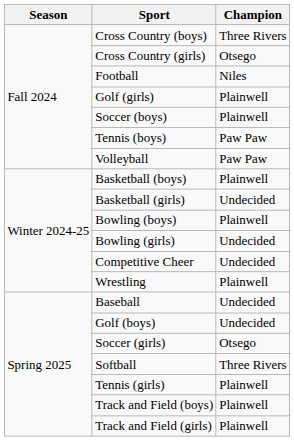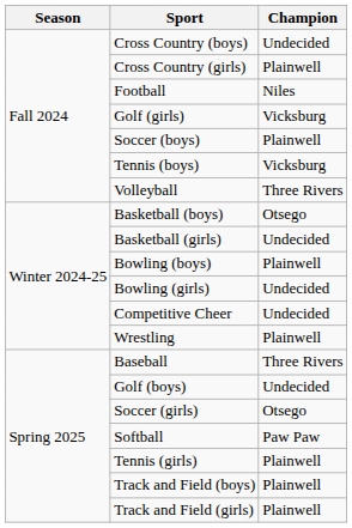 <table class="wikitable">
 <tr>
 <th>Season</th>
 <th>Sport</th>
 <th>Champion </th>
 </tr>
 <tr>
 <td rowspan = "7">Fall 2024</td>
 <td>Cross Country (boys)</td>
-<td>Three Rivers</td>
+<td>Undecided</td>
 </tr>
 <tr>
 <td>Cross Country (girls)</td>
-<td>Otsego</td>
+<td>Plainwell</td>
 </tr>
 <tr>
 <td>Football</td>
 <td>Niles</td>
 </tr>
 <tr>
 <td>Golf (girls)</td>
-<td>Plainwell</td>
+<td>Vicksburg</td>
 </tr>
 <tr>
 <td>Soccer (boys)</td>
 <td>Plainwell</td>
 </tr>
 <tr>
 <td>Tennis (boys)</td>
-<td>Paw Paw</td>
+<td>Vicksburg</td>
 </tr>
 <tr>
 <td>Volleyball</td>
-<td>Paw Paw</td>
+<td>Three Rivers</td>
 </tr>
 <tr>
 <td rowspan = "6">Winter 2024-25</td>
 <td>Basketball (boys)</td>
-<td>Plainwell</td>
+<td>Otsego</td>
 </tr>
 <tr>
 <td>Basketball (girls)</td>
 <td>Undecided</td>
 </tr>
 <tr>
 <td>Bowling (boys)</td>
 <td>Plainwell</td>
 </tr>
 <tr>
 <td>Bowling (girls)</td>
 <td>Undecided</td>
 </tr>
 <tr>
 <td>Competitive Cheer</td>
 <td>Undecided</td>
 </tr>
 <tr>
 <td>Wrestling</td>
 <td>Plainwell</td>
 </tr>
 <tr>
 <td rowspan = "7">Spring 2025</td>
 <td>Baseball</td>
-<td>Undecided</td>
+<td>Three Rivers</td>
 </tr>
 <tr>
 <td>Golf (boys)</td>
 <td>Undecided</td>
 </tr>
 <tr>
 <td>Soccer (girls)</td>
 <td>Otsego</td>
 </tr>
 <tr>
 <td>Softball</td>
-<td>Three Rivers</td>
+<td>Paw Paw</td>
 </tr>
 <tr>
 <td>Tennis (girls)</td>
 <td>Plainwell</td>
 </tr>
 <tr>
 <td>Track and Field (boys)</td>
 <td>Plainwell</td>
 </tr>
 <tr>
 <td>Track and Field (girls)</td>
 <td>Plainwell</td>
 </tr>
 </table>
